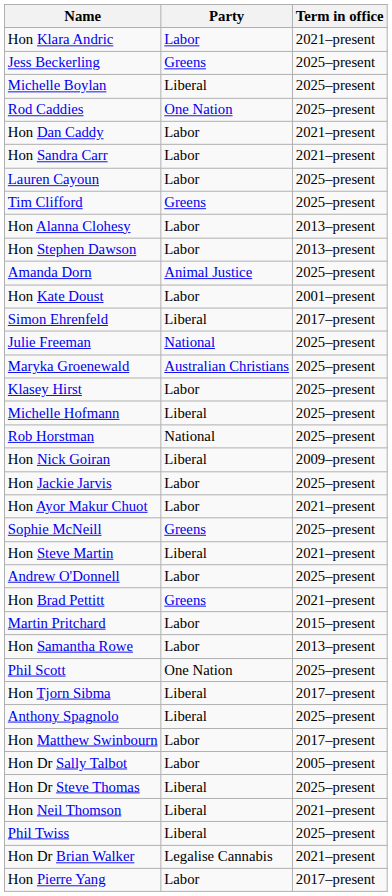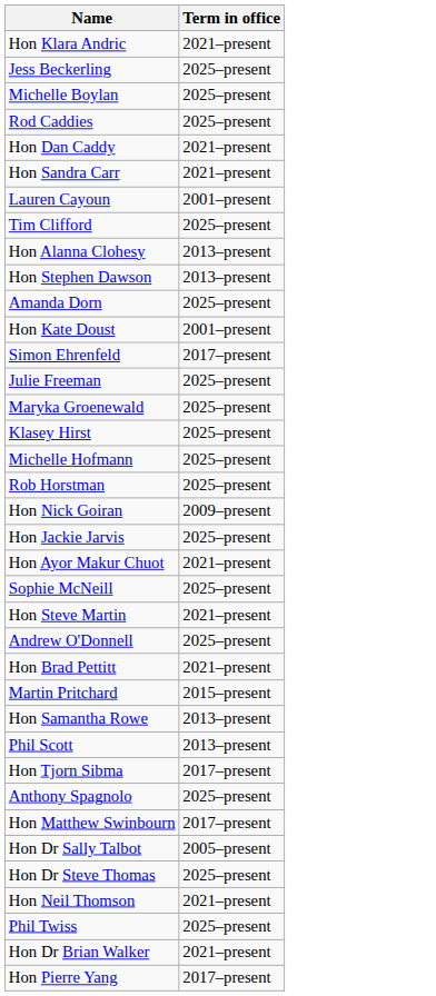 <table class="wikitable sortable">
 <tr>
 <th>Name</th>
-<th>Party</th>
 <th>Term in office</th>
 </tr>
 <tr>
 <td>Hon <a href='#'>Klara Andric</a></td>
-<td><a href='#'>Labor</a></td>
 <td>2021–present</td>
 </tr>
 <tr>
 <td><a href='#'>Jess Beckerling</a></td>
-<td><a href='#'>Greens</a></td>
 <td>2025–present</td>
 </tr>
 <tr>
 <td><a href='#'>Michelle Boylan</a></td>
-<td>Liberal</td>
 <td>2025–present</td>
 </tr>
 <tr>
 <td><a href='#'>Rod Caddies</a></td>
-<td><a href='#'>One Nation</a></td>
 <td>2025–present</td>
 </tr>
 <tr>
 <td>Hon <a href='#'>Dan Caddy</a></td>
-<td>Labor</td>
 <td>2021–present</td>
 </tr>
 <tr>
 <td>Hon <a href='#'>Sandra Carr</a></td>
-<td>Labor</td>
 <td>2021–present</td>
 </tr>
 <tr>
 <td><a href='#'>Lauren Cayoun</a></td>
-<td>Labor</td>
-<td>2025–present</td>
+<td>2001–present</td>
 </tr>
 <tr>
 <td><a href='#'>Tim Clifford</a></td>
-<td><a href='#'>Greens</a></td>
 <td>2025–present</td>
 </tr>
 <tr>
 <td>Hon <a href='#'>Alanna Clohesy</a></td>
-<td>Labor</td>
 <td>2013–present</td>
 </tr>
 <tr>
 <td>Hon <a href='#'>Stephen Dawson</a></td>
-<td>Labor</td>
 <td>2013–present</td>
 </tr>
 <tr>
 <td><a href='#'>Amanda Dorn</a></td>
-<td><a href='#'>Animal Justice</a></td>
 <td>2025–present</td>
 </tr>
 <tr>
 <td>Hon <a href='#'>Kate Doust</a></td>
-<td>Labor</td>
 <td>2001–present</td>
 </tr>
 <tr>
 <td><a href='#'>Simon Ehrenfeld</a></td>
-<td>Liberal</td>
 <td>2017–present</td>
 </tr>
 <tr>
 <td><a href='#'>Julie Freeman</a></td>
-<td><a href='#'>National</a></td>
 <td>2025–present</td>
 </tr>
 <tr>
 <td><a href='#'>Maryka Groenewald</a></td>
-<td><a href='#'>Australian Christians</a></td>
 <td>2025–present</td>
 </tr>
 <tr>
 <td><a href='#'>Klasey Hirst</a></td>
-<td>Labor</td>
 <td>2025–present</td>
 </tr>
 <tr>
 <td><a href='#'>Michelle Hofmann</a></td>
-<td>Liberal</td>
 <td>2025–present</td>
 </tr>
 <tr>
 <td><a href='#'>Rob Horstman</a></td>
-<td>National</td>
 <td>2025–present</td>
 </tr>
 <tr>
 <td>Hon <a href='#'>Nick Goiran</a></td>
-<td>Liberal</td>
 <td>2009–present</td>
 </tr>
 <tr>
 <td>Hon <a href='#'>Jackie Jarvis</a></td>
-<td>Labor</td>
 <td>2025–present</td>
 </tr>
 <tr>
 <td>Hon <a href='#'>Ayor Makur Chuot</a></td>
-<td>Labor</td>
 <td>2021–present</td>
 </tr>
 <tr>
 <td><a href='#'>Sophie McNeill</a></td>
-<td><a href='#'>Greens</a></td>
 <td>2025–present</td>
 </tr>
 <tr>
 <td>Hon <a href='#'>Steve Martin</a></td>
-<td>Liberal</td>
 <td>2021–present</td>
 </tr>
 <tr>
 <td><a href='#'>Andrew O'Donnell</a></td>
-<td>Labor</td>
 <td>2025–present</td>
 </tr>
 <tr>
 <td>Hon <a href='#'>Brad Pettitt</a></td>
-<td><a href='#'>Greens</a></td>
 <td>2021–present</td>
 </tr>
 <tr>
 <td><a href='#'>Martin Pritchard</a></td>
-<td>Labor</td>
 <td>2015–present</td>
 </tr>
 <tr>
 <td>Hon <a href='#'>Samantha Rowe</a></td>
-<td>Labor</td>
 <td>2013–present</td>
 </tr>
 <tr>
 <td><a href='#'>Phil Scott</a></td>
-<td>One Nation</td>
-<td>2025–present</td>
+<td>2013–present</td>
 </tr>
 <tr>
 <td>Hon <a href='#'>Tjorn Sibma</a></td>
-<td>Liberal</td>
 <td>2017–present</td>
 </tr>
 <tr>
 <td><a href='#'>Anthony Spagnolo</a></td>
-<td>Liberal</td>
 <td>2025–present</td>
 </tr>
 <tr>
 <td>Hon <a href='#'>Matthew Swinbourn</a></td>
-<td>Labor</td>
 <td>2017–present</td>
 </tr>
 <tr>
 <td>Hon Dr <a href='#'>Sally Talbot</a></td>
-<td>Labor</td>
 <td>2005–present</td>
 </tr>
 <tr>
 <td>Hon Dr <a href='#'>Steve Thomas</a></td>
-<td>Liberal</td>
 <td>2025–present</td>
 </tr>
 <tr>
 <td>Hon <a href='#'>Neil Thomson</a></td>
-<td>Liberal</td>
 <td>2021–present</td>
 </tr>
 <tr>
 <td><a href='#'>Phil Twiss</a></td>
-<td>Liberal</td>
 <td>2025–present</td>
 </tr>
 <tr>
 <td>Hon Dr <a href='#'>Brian Walker</a></td>
-<td>Legalise Cannabis</td>
 <td>2021–present</td>
 </tr>
 <tr>
 <td>Hon <a href='#'>Pierre Yang</a></td>
-<td>Labor</td>
 <td>2017–present</td>
 </tr>
 </table>
